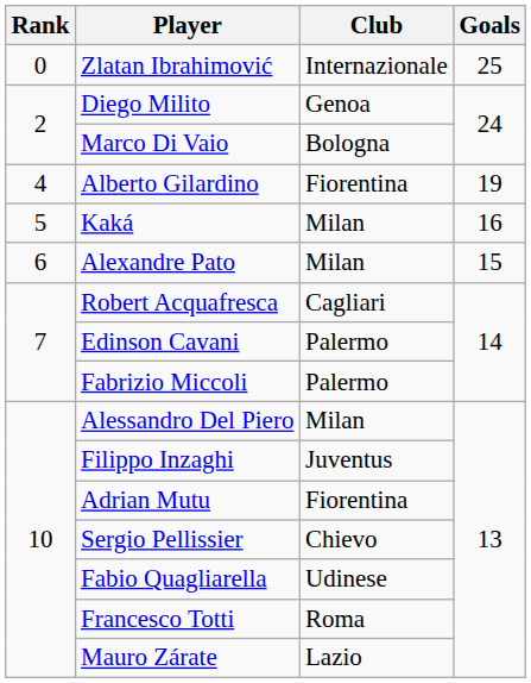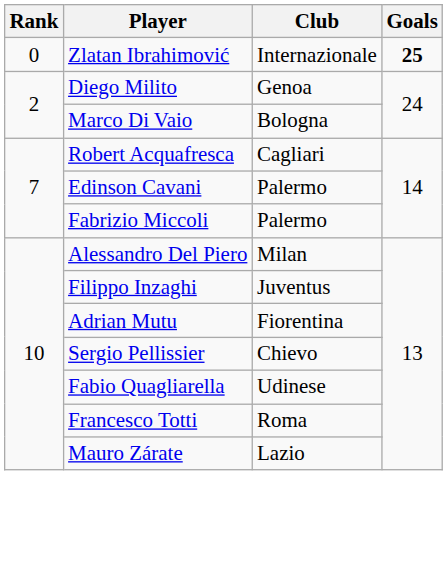 <table class="wikitable" style="text-align:center">
 <tr>
 <th>Rank</th>
 <th>Player</th>
 <th>Club</th>
 <th>Goals</th>
 </tr>
 <tr>
 <td>0</td>
 <td align="left"> <a href='#'>Zlatan Ibrahimović</a></td>
 <td align="left">Internazionale</td>
-<td>25</td>
+<td><strong>25</strong></td>
 </tr>
 <tr>
 <td rowspan="2">2</td>
 <td align="left"> <a href='#'>Diego Milito</a></td>
 <td align="left">Genoa</td>
 <td rowspan="2">24</td>
 </tr>
 <tr>
 <td align="left"> <a href='#'>Marco Di Vaio</a></td>
 <td align="left">Bologna</td>
-</tr>
-<tr>
-<td>4</td>
-<td align="left"> <a href='#'>Alberto Gilardino</a></td>
-<td align="left">Fiorentina</td>
-<td>19</td>
-</tr>
-<tr>
-<td>5</td>
-<td align="left"> <a href='#'>Kaká</a></td>
-<td align="left">Milan</td>
-<td>16</td>
-</tr>
-<tr>
-<td>6</td>
-<td align="left"> <a href='#'>Alexandre Pato</a></td>
-<td align="left">Milan</td>
-<td>15</td>
 </tr>
 <tr>
 <td rowspan="3">7</td>
 <td align="left"> <a href='#'>Robert Acquafresca</a></td>
 <td align="left">Cagliari</td>
 <td rowspan="3">14</td>
 </tr>
 <tr>
 <td align="left"> <a href='#'>Edinson Cavani</a></td>
 <td align="left">Palermo</td>
 </tr>
 <tr>
 <td align="left"> <a href='#'>Fabrizio Miccoli</a></td>
 <td align="left">Palermo</td>
 </tr>
 <tr>
 <td rowspan="7">10</td>
 <td align="left"> <a href='#'>Alessandro Del Piero</a></td>
 <td align="left">Milan</td>
 <td rowspan="7">13</td>
 </tr>
 <tr>
 <td align="left"> <a href='#'>Filippo Inzaghi</a></td>
 <td align="left">Juventus</td>
 </tr>
 <tr>
 <td align="left"> <a href='#'>Adrian Mutu</a></td>
 <td align="left">Fiorentina</td>
 </tr>
 <tr>
 <td align="left"> <a href='#'>Sergio Pellissier</a></td>
 <td align="left">Chievo</td>
 </tr>
 <tr>
 <td align="left"> <a href='#'>Fabio Quagliarella</a></td>
 <td align="left">Udinese</td>
 </tr>
 <tr>
 <td align="left"> <a href='#'>Francesco Totti</a></td>
 <td align="left">Roma</td>
 </tr>
 <tr>
 <td align="left"> <a href='#'>Mauro Zárate</a></td>
 <td align="left">Lazio</td>
 </tr>
 </table>
